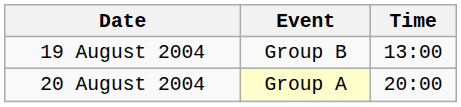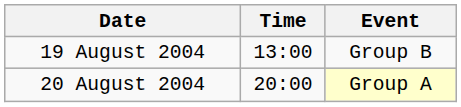 <table class = "wikitable" style="text-align:center;">
 <tr>
 <th width=150>Date</th>
+<th width=50>Time</th>
 <th width=80>Event</th>
-<th width=50>Time</th>
 </tr>
 <tr>
 <td>19 August 2004</td>
+<td>13:00</td>
 <td>Group B</td>
-<td>13:00</td>
 </tr>
 <tr>
 <td>20 August 2004</td>
+<td>20:00</td>
 <td bgcolor=ffffcc>Group A</td>
-<td>20:00</td>
 </tr>
 </table>
